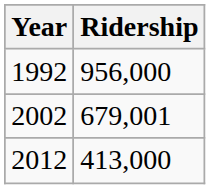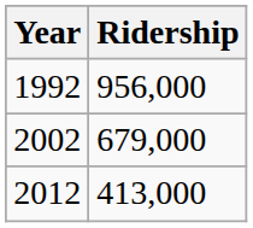 <table class="wikitable">
 <tr>
 <th>Year</th>
 <th>Ridership</th>
 </tr>
 <tr>
 <td>1992</td>
 <td>956,000</td>
 </tr>
 <tr>
 <td>2002</td>
-<td>679,001</td>
+<td>679,000</td>
 </tr>
 <tr>
 <td>2012</td>
 <td>413,000</td>
 </tr>
 </table>
